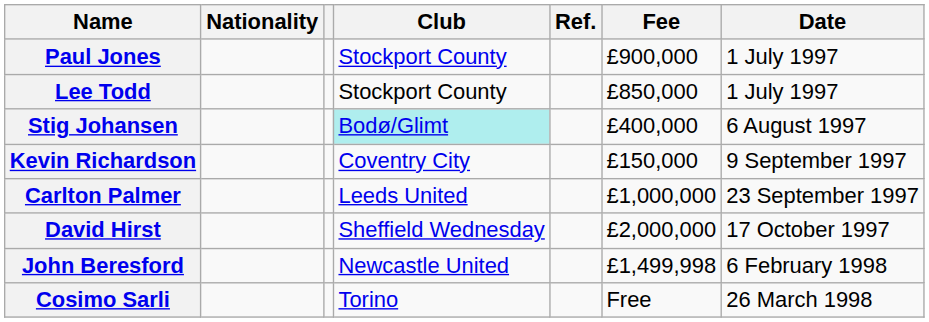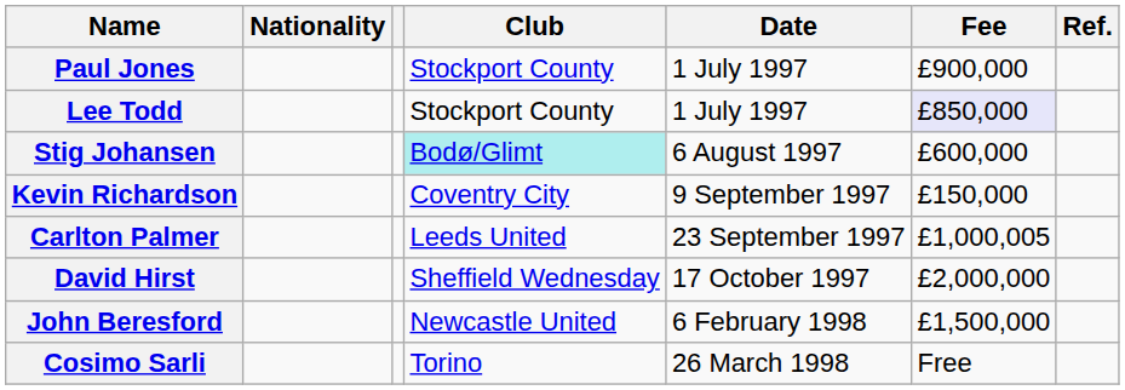 <table class="wikitable plainrowheaders">
 <tr>
 <th scope="col">Name</th>
 <th scope="col">Nationality</th>
 <th scope="col"></th>
 <th scope="col">Club</th>
+<th scope="col">Date</th>
+<th scope="col">Fee</th>
 <th scope="col">Ref.</th>
-<th scope="col">Fee</th>
-<th scope="col">Date</th>
 </tr>
 <tr>
 <th scope="row"><a href='#'>Paul Jones</a></th>
 <td></td>
 <td align="center"></td>
 <td> <a href='#'>Stockport County</a></td>
+<td>1 July 1997</td>
+<td>£900,000</td>
 <td align="center"></td>
-<td>£900,000</td>
-<td>1 July 1997</td>
 </tr>
 <tr>
 <th scope="row"><a href='#'>Lee Todd</a></th>
 <td></td>
 <td align="center"></td>
 <td> Stockport County</td>
+<td>1 July 1997</td>
+<td style="background: lavender;">£850,000</td>
 <td align="center"></td>
-<td>£850,000</td>
-<td>1 July 1997</td>
 </tr>
 <tr>
 <th scope="row"><a href='#'>Stig Johansen</a></th>
 <td></td>
 <td align="center"></td>
 <td style="background: paleturquoise;"> <a href='#'>Bodø/Glimt</a></td>
+<td>6 August 1997</td>
+<td>£600,000</td>
 <td align="center"></td>
-<td>£400,000</td>
-<td>6 August 1997</td>
 </tr>
 <tr>
 <th scope="row"><a href='#'>Kevin Richardson</a></th>
 <td></td>
 <td align="center"></td>
 <td> <a href='#'>Coventry City</a></td>
+<td>9 September 1997</td>
+<td>£150,000</td>
 <td align="center"></td>
-<td>£150,000</td>
-<td>9 September 1997</td>
 </tr>
 <tr>
 <th scope="row"><a href='#'>Carlton Palmer</a></th>
 <td></td>
 <td align="center"></td>
 <td> <a href='#'>Leeds United</a></td>
+<td>23 September 1997</td>
+<td>£1,000,005</td>
 <td align="center"></td>
-<td>£1,000,000</td>
-<td>23 September 1997</td>
 </tr>
 <tr>
 <th scope="row"><a href='#'>David Hirst</a></th>
 <td></td>
 <td align="center"></td>
 <td> <a href='#'>Sheffield Wednesday</a></td>
+<td>17 October 1997</td>
+<td>£2,000,000</td>
 <td align="center"></td>
-<td>£2,000,000</td>
-<td>17 October 1997</td>
 </tr>
 <tr>
 <th scope="row"><a href='#'>John Beresford</a></th>
 <td></td>
 <td align="center"></td>
 <td> <a href='#'>Newcastle United</a></td>
+<td>6 February 1998</td>
+<td>£1,500,000</td>
 <td align="center"></td>
-<td>£1,499,998</td>
-<td>6 February 1998</td>
 </tr>
 <tr>
 <th scope="row"><a href='#'>Cosimo Sarli</a></th>
 <td></td>
 <td align="center"></td>
 <td> <a href='#'>Torino</a></td>
+<td>26 March 1998</td>
+<td>Free</td>
 <td align="center"></td>
-<td>Free</td>
-<td>26 March 1998</td>
 </tr>
 </table>
